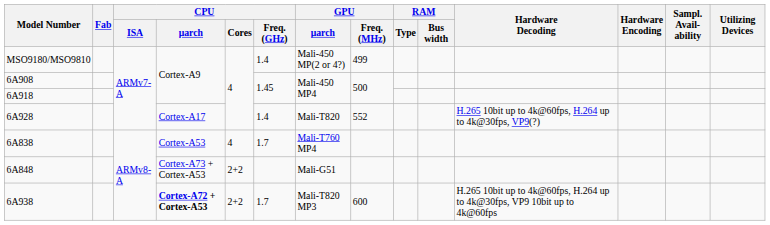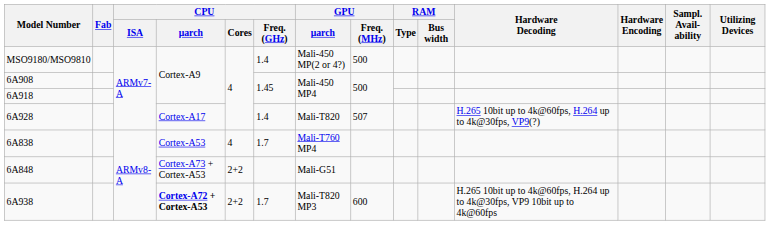 <table class="wikitable">
 <tr>
 <th rowspan="2">Model Number</th>
 <th rowspan="2"><a href='#'>Fab</a></th>
 <th colspan="4"><a href='#'>CPU</a></th>
 <th colspan="2"><a href='#'>GPU</a></th>
 <th colspan="2"><a href='#'>RAM</a></th>
 <th rowspan="2">Hardware<br>Decoding</th>
 <th rowspan="2">Hardware<br>Encoding</th>
 <th rowspan="2">Sampl. Avail-<br>ability</th>
 <th rowspan="2">Utilizing Devices</th>
 </tr>
 <tr>
 <th><a href='#'>ISA</a></th>
 <th><a href='#'>μarch</a></th>
 <th>Cores</th>
 <th>Freq. (<a href='#'>GHz</a>)</th>
 <th><a href='#'>μarch</a></th>
 <th>Freq. (<a href='#'>MHz</a>)</th>
 <th>Type</th>
 <th>Bus width</th>
 </tr>
 <tr>
 <td>MSO9180/MSO9810</td>
 <td></td>
 <td rowspan="4"><a href='#'>ARMv7-A</a></td>
 <td rowspan="3">Cortex-A9</td>
 <td rowspan="4">4</td>
 <td>1.4</td>
 <td>Mali-450 MP(2 or 4?)</td>
-<td>499</td>
+<td>500</td>
 <td></td>
 <td></td>
 <td></td>
 <td></td>
 <td></td>
 <td></td>
 </tr>
 <tr>
 <td>6A908</td>
 <td></td>
 <td rowspan="2">1.45</td>
 <td rowspan="2">Mali-450 MP4</td>
 <td rowspan="2">500</td>
 <td></td>
 <td></td>
 <td></td>
 <td></td>
 <td></td>
 <td></td>
 </tr>
 <tr>
 <td>6A918</td>
 <td></td>
 <td></td>
 <td></td>
 <td></td>
 <td></td>
 <td></td>
 <td></td>
 </tr>
 <tr>
 <td>6A928</td>
 <td></td>
 <td><a href='#'>Cortex-A17</a></td>
 <td>1.4</td>
 <td>Mali-T820</td>
-<td>552</td>
+<td>507</td>
 <td></td>
 <td></td>
 <td><a href='#'>H.265</a> 10bit up to 4k@60fps, <a href='#'>H.264</a> up to 4k@30fps, <a href='#'>VP9</a>(?)</td>
 <td></td>
 <td></td>
 <td></td>
 </tr>
 <tr>
 <td>6A838</td>
 <td></td>
 <td rowspan="3"><a href='#'>ARMv8-A</a></td>
 <td><a href='#'>Cortex-A53</a></td>
 <td>4</td>
 <td>1.7</td>
 <td><a href='#'>Mali-T760</a> MP4</td>
 <td></td>
 <td></td>
 <td></td>
 <td></td>
 <td></td>
 <td></td>
 <td></td>
 </tr>
 <tr>
 <td>6A848</td>
 <td></td>
 <td><a href='#'>Cortex-A73</a> + Cortex-A53</td>
 <td>2+2</td>
 <td></td>
 <td>Mali-G51</td>
 <td></td>
 <td></td>
 <td></td>
 <td></td>
 <td></td>
 <td></td>
 <td></td>
 </tr>
 <tr>
 <td>6A938</td>
 <td></td>
 <td><strong><a href='#'>Cortex-A72</a> + Cortex-A53</strong></td>
 <td>2+2</td>
 <td>1.7</td>
 <td>Mali-T820 MP3</td>
 <td>600</td>
 <td></td>
 <td></td>
 <td>H.265 10bit up to 4k@60fps,  H.264 up to 4k@30fps, VP9 10bit up to 4k@60fps</td>
 <td></td>
 <td></td>
 <td></td>
 </tr>
 </table>
